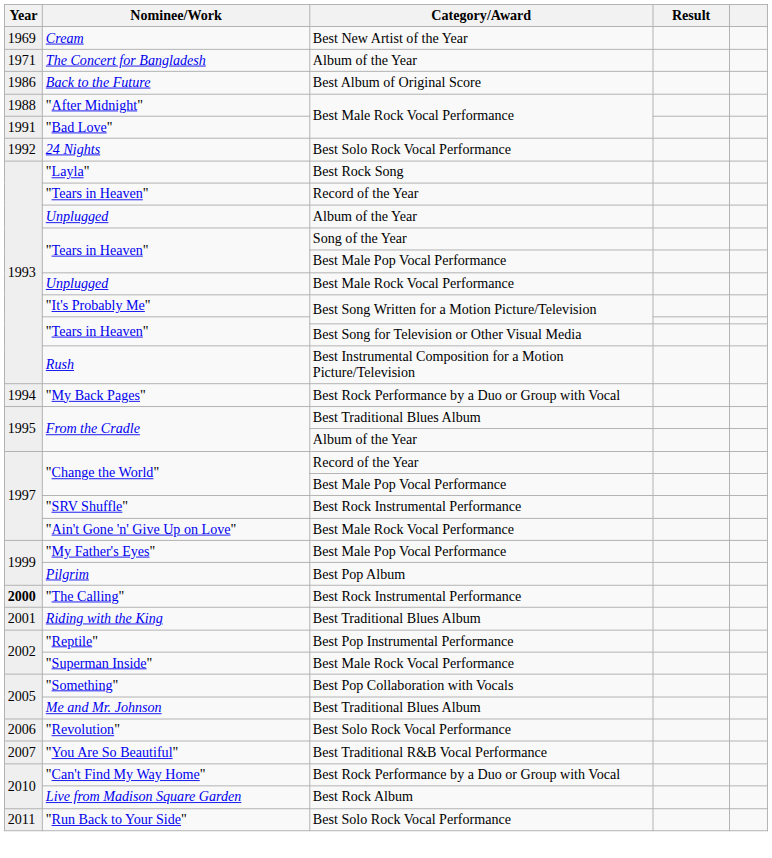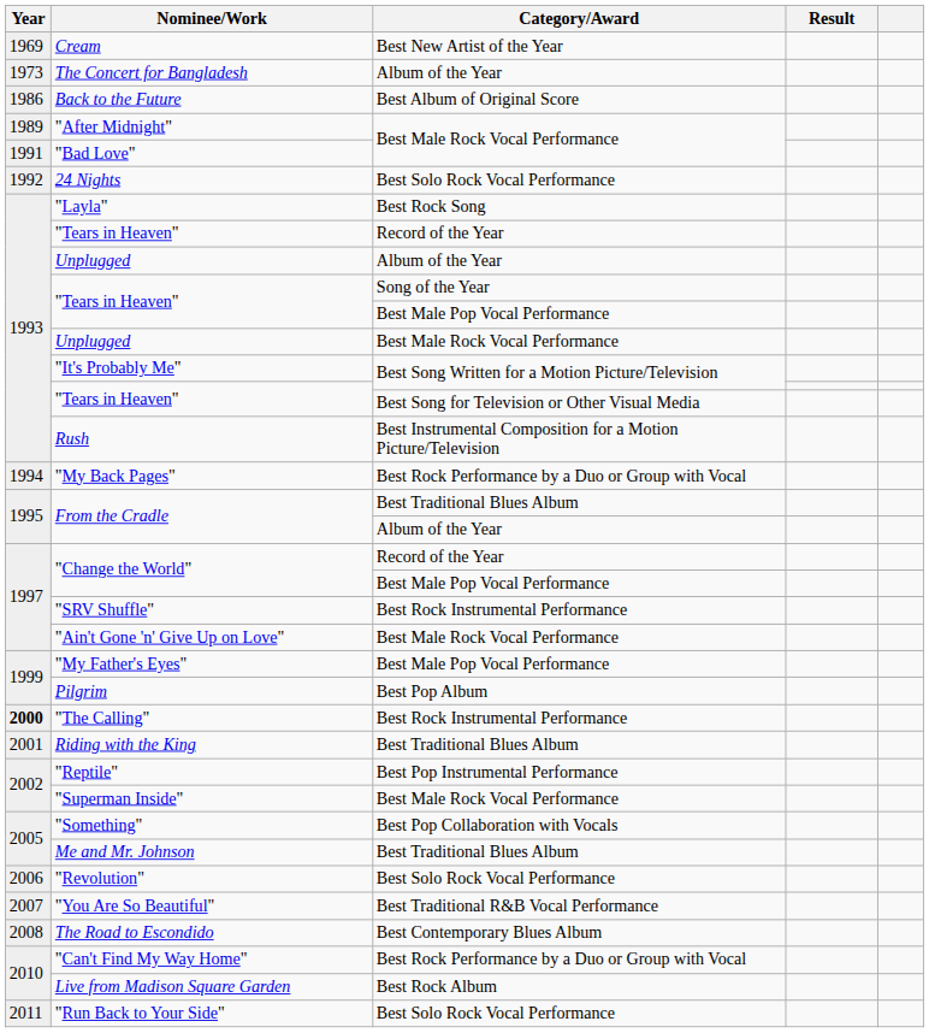 <table class="wikitable">
 <tr>
 <th width=5%>Year</th>
 <th width=35%>Nominee/Work</th>
 <th width=45%>Category/Award</th>
 <th width=10%>Result</th>
 <th width=5%></th>
 </tr>
 <tr>
 <td bgcolor="#efefef">1969</td>
 <td><em><a href='#'>Cream</a></em></td>
 <td>Best New Artist of the Year</td>
 <td></td>
 <td style="text-align:center;"></td>
 </tr>
 <tr>
-<td bgcolor="#efefef">1971</td>
+<td bgcolor="#efefef">1973</td>
 <td><em><a href='#'>The Concert for Bangladesh</a></em></td>
 <td>Album of the Year</td>
 <td></td>
 <td style="text-align:center;"></td>
 </tr>
 <tr>
 <td bgcolor="#efefef">1986</td>
 <td><em><a href='#'>Back to the Future</a></em></td>
 <td>Best Album of Original Score</td>
 <td></td>
 <td style="text-align:center;"></td>
 </tr>
 <tr>
-<td bgcolor="#efefef">1988</td>
+<td bgcolor="#efefef">1989</td>
 <td>"<a href='#'>After Midnight</a>"</td>
 <td rowspan="2">Best Male Rock Vocal Performance</td>
 <td></td>
 <td style="text-align:center;"></td>
 </tr>
 <tr>
 <td bgcolor="#efefef">1991</td>
 <td>"<a href='#'>Bad Love</a>"</td>
 <td></td>
 <td style="text-align:center;"></td>
 </tr>
 <tr>
 <td bgcolor="#efefef">1992</td>
 <td><em><a href='#'>24 Nights</a></em></td>
 <td>Best Solo Rock Vocal Performance</td>
 <td></td>
 <td style="text-align:center;"></td>
 </tr>
 <tr>
 <td rowspan="10" bgcolor="#efefef">1993</td>
 <td>"<a href='#'>Layla</a>"</td>
 <td>Best Rock Song</td>
 <td></td>
 <td style="text-align:center;"></td>
 </tr>
 <tr>
 <td>"<a href='#'>Tears in Heaven</a>"</td>
 <td>Record of the Year</td>
 <td></td>
 <td style="text-align:center;"></td>
 </tr>
 <tr>
 <td><em><a href='#'>Unplugged</a></em></td>
 <td>Album of the Year</td>
 <td></td>
 <td style="text-align:center;"></td>
 </tr>
 <tr>
 <td rowspan="2">"<a href='#'>Tears in Heaven</a>"</td>
 <td>Song of the Year</td>
 <td></td>
 <td style="text-align:center;"></td>
 </tr>
 <tr>
 <td>Best Male Pop Vocal Performance</td>
 <td></td>
 <td style="text-align:center;"></td>
 </tr>
 <tr>
 <td><em><a href='#'>Unplugged</a></em></td>
 <td>Best Male Rock Vocal Performance</td>
 <td></td>
 <td style="text-align:center;"></td>
 </tr>
 <tr>
 <td>"<a href='#'>It's Probably Me</a>"</td>
 <td rowspan="2">Best Song Written for a Motion Picture/Television</td>
 <td></td>
 <td style="text-align:center;"></td>
 </tr>
 <tr>
 <td rowspan="2">"<a href='#'>Tears in Heaven</a>"</td>
 <td></td>
 <td style="text-align:center;"></td>
 </tr>
 <tr>
 <td>Best Song for Television or Other Visual Media</td>
 <td></td>
 <td style="text-align:center;"></td>
 </tr>
 <tr>
 <td><em><a href='#'>Rush</a></em></td>
 <td>Best Instrumental Composition for a Motion Picture/Television</td>
 <td></td>
 <td style="text-align:center;"></td>
 </tr>
 <tr>
 <td bgcolor="#efefef">1994</td>
 <td>"<a href='#'>My Back Pages</a>"</td>
 <td>Best Rock Performance by a Duo or Group with Vocal</td>
 <td></td>
 <td style="text-align:center;"></td>
 </tr>
 <tr>
 <td rowspan="2" bgcolor="#efefef">1995</td>
 <td rowspan="2"><em><a href='#'>From the Cradle</a></em></td>
 <td>Best Traditional Blues Album</td>
 <td></td>
 <td style="text-align:center;"></td>
 </tr>
 <tr>
 <td>Album of the Year</td>
 <td></td>
 <td style="text-align:center;"></td>
 </tr>
 <tr>
 <td rowspan="4" bgcolor="#efefef">1997</td>
 <td rowspan="2">"<a href='#'>Change the World</a>"</td>
 <td>Record of the Year</td>
 <td></td>
 <td style="text-align:center;"></td>
 </tr>
 <tr>
 <td>Best Male Pop Vocal Performance</td>
 <td></td>
 <td style="text-align:center;"></td>
 </tr>
 <tr>
 <td>"<a href='#'>SRV Shuffle</a>"</td>
 <td>Best Rock Instrumental Performance</td>
 <td></td>
 <td style="text-align:center;"></td>
 </tr>
 <tr>
 <td>"<a href='#'>Ain't Gone 'n' Give Up on Love</a>"</td>
 <td>Best Male Rock Vocal Performance</td>
 <td></td>
 <td style="text-align:center;"></td>
 </tr>
 <tr>
 <td rowspan="2" bgcolor="#efefef">1999</td>
 <td>"<a href='#'>My Father's Eyes</a>"</td>
 <td>Best Male Pop Vocal Performance</td>
 <td></td>
 <td style="text-align:center;"></td>
 </tr>
 <tr>
 <td><em><a href='#'>Pilgrim</a></em></td>
 <td>Best Pop Album</td>
 <td></td>
 <td style="text-align:center;"></td>
 </tr>
 <tr>
 <td bgcolor="#efefef"><strong>2000</strong></td>
 <td>"<a href='#'>The Calling</a>"</td>
 <td>Best Rock Instrumental Performance</td>
 <td></td>
 <td style="text-align:center;"></td>
 </tr>
 <tr>
 <td bgcolor="#efefef">2001</td>
 <td><em><a href='#'>Riding with the King</a></em></td>
 <td>Best Traditional Blues Album</td>
 <td></td>
 <td style="text-align:center;"></td>
 </tr>
 <tr>
 <td rowspan="2" bgcolor="#efefef">2002</td>
 <td>"<a href='#'>Reptile</a>"</td>
 <td>Best Pop Instrumental Performance</td>
 <td></td>
 <td style="text-align:center;"></td>
 </tr>
 <tr>
 <td>"<a href='#'>Superman Inside</a>"</td>
 <td>Best Male Rock Vocal Performance</td>
 <td></td>
 <td style="text-align:center;"></td>
 </tr>
 <tr>
 <td rowspan="2" bgcolor="#efefef">2005</td>
 <td>"<a href='#'>Something</a>"</td>
 <td>Best Pop Collaboration with Vocals</td>
 <td></td>
 <td style="text-align:center;"></td>
 </tr>
 <tr>
 <td><em><a href='#'>Me and Mr. Johnson</a></em></td>
 <td>Best Traditional Blues Album</td>
 <td></td>
 <td style="text-align:center;"></td>
 </tr>
 <tr>
 <td bgcolor="#efefef">2006</td>
 <td>"<a href='#'>Revolution</a>"</td>
 <td>Best Solo Rock Vocal Performance</td>
 <td></td>
 <td style="text-align:center;"></td>
 </tr>
 <tr>
 <td bgcolor="#efefef">2007</td>
 <td>"<a href='#'>You Are So Beautiful</a>"</td>
 <td>Best Traditional R&B Vocal Performance</td>
 <td></td>
 <td style="text-align:center;"></td>
 </tr>
 <tr>
+<td bgcolor="#efefef">2008</td>
+<td><em><a href='#'>The Road to Escondido</a></em></td>
+<td>Best Contemporary Blues Album</td>
+<td></td>
+<td style="text-align:center;"></td>
+</tr>
+<tr>
 <td rowspan="2" bgcolor="#efefef">2010</td>
 <td>"<a href='#'>Can't Find My Way Home</a>"</td>
 <td>Best Rock Performance by a Duo or Group with Vocal</td>
 <td></td>
 <td style="text-align:center;"></td>
 </tr>
 <tr>
 <td><em><a href='#'>Live from Madison Square Garden</a></em></td>
 <td>Best Rock Album</td>
 <td></td>
 <td style="text-align:center;"></td>
 </tr>
 <tr>
 <td bgcolor="#efefef">2011</td>
 <td>"<a href='#'>Run Back to Your Side</a>"</td>
 <td>Best Solo Rock Vocal Performance</td>
 <td></td>
 <td style="text-align:center;"></td>
 </tr>
 </table>
